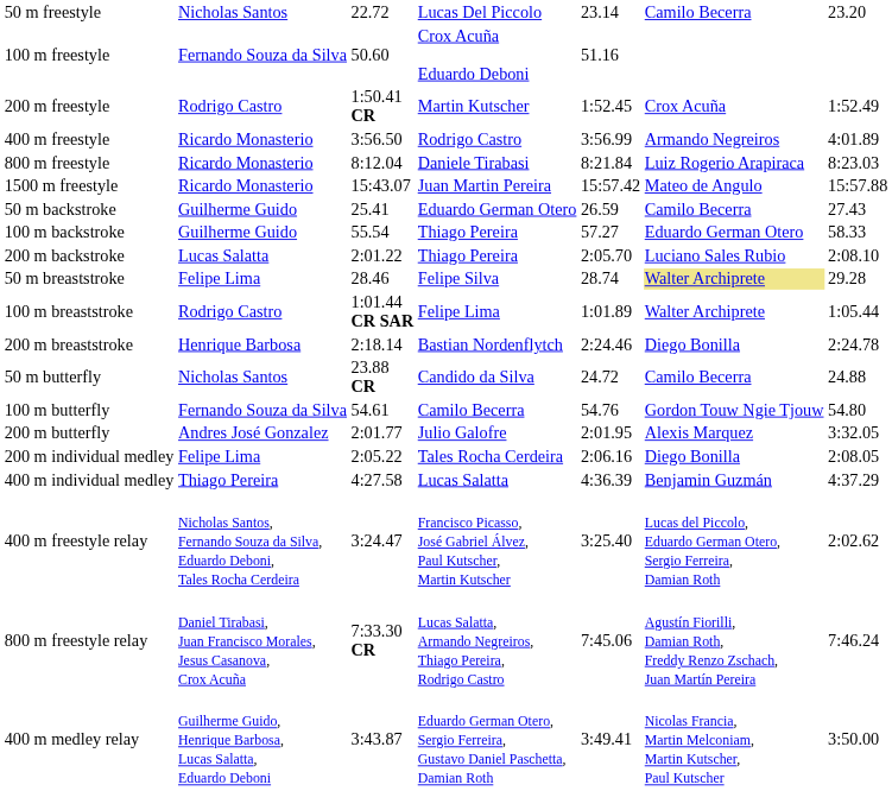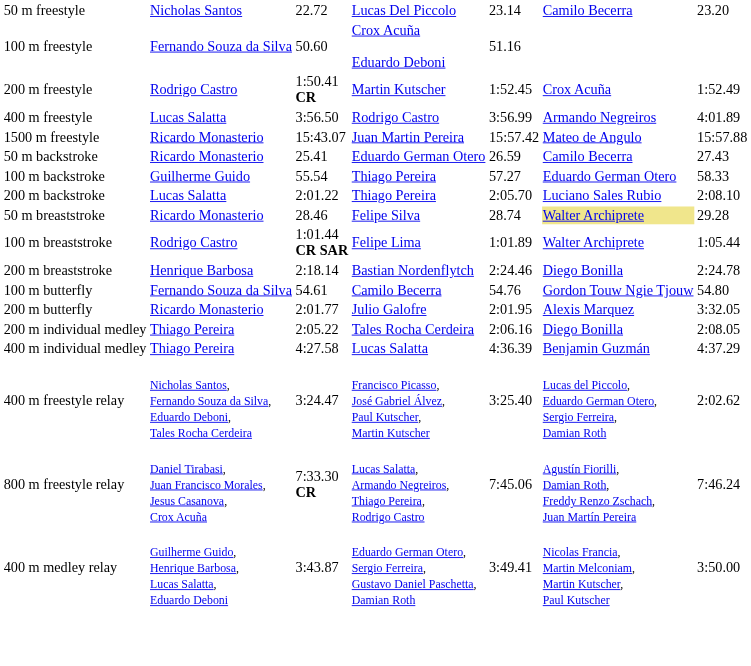 <table>
 <tr>
 <td>50 m freestyle</td>
 <td><a href='#'>Nicholas Santos</a> <br> </td>
 <td>22.72</td>
 <td><a href='#'>Lucas Del Piccolo</a> <br> </td>
 <td>23.14</td>
 <td><a href='#'>Camilo Becerra</a> <br> </td>
 <td>23.20</td>
 </tr>
 <tr>
 <td>100 m freestyle</td>
 <td><a href='#'>Fernando Souza da Silva</a> <br> </td>
 <td>50.60</td>
 <td><a href='#'>Crox Acuña</a> <br>  <br> <a href='#'>Eduardo Deboni</a> <br> </td>
 <td>51.16</td>
 <td></td>
 <td></td>
 </tr>
 <tr>
 <td>200 m freestyle</td>
 <td><a href='#'>Rodrigo Castro</a> <br> </td>
 <td>1:50.41<br><strong>CR</strong></td>
 <td><a href='#'>Martin Kutscher</a> <br> </td>
 <td>1:52.45</td>
 <td><a href='#'>Crox Acuña</a> <br> </td>
 <td>1:52.49</td>
 </tr>
 <tr>
 <td>400 m freestyle</td>
-<td><a href='#'>Ricardo Monasterio</a> <br> </td>
+<td><a href='#'>Lucas Salatta</a> <br> </td>
 <td>3:56.50</td>
 <td><a href='#'>Rodrigo Castro</a> <br> </td>
 <td>3:56.99</td>
 <td><a href='#'>Armando Negreiros</a> <br> </td>
 <td>4:01.89</td>
-</tr>
-<tr>
-<td>800 m freestyle</td>
-<td><a href='#'>Ricardo Monasterio</a> <br> </td>
-<td>8:12.04</td>
-<td><a href='#'>Daniele Tirabasi</a> <br> </td>
-<td>8:21.84</td>
-<td><a href='#'>Luiz Rogerio Arapiraca</a> <br> </td>
-<td>8:23.03</td>
 </tr>
 <tr>
 <td>1500 m freestyle</td>
 <td><a href='#'>Ricardo Monasterio</a> <br> </td>
 <td>15:43.07</td>
 <td><a href='#'>Juan Martin Pereira</a> <br> </td>
 <td>15:57.42</td>
 <td><a href='#'>Mateo de Angulo</a> <br> </td>
 <td>15:57.88</td>
 </tr>
 <tr>
 <td>50 m backstroke</td>
-<td><a href='#'>Guilherme Guido</a> <br> </td>
+<td><a href='#'>Ricardo Monasterio</a> <br> </td>
 <td>25.41</td>
 <td><a href='#'>Eduardo German Otero</a> <br> </td>
 <td>26.59</td>
 <td><a href='#'>Camilo Becerra</a> <br> </td>
 <td>27.43</td>
 </tr>
 <tr>
 <td>100 m backstroke</td>
 <td><a href='#'>Guilherme Guido</a> <br> </td>
 <td>55.54</td>
 <td><a href='#'>Thiago Pereira</a> <br> </td>
 <td>57.27</td>
 <td><a href='#'>Eduardo German Otero</a> <br> </td>
 <td>58.33</td>
 </tr>
 <tr>
 <td>200 m backstroke</td>
 <td><a href='#'>Lucas Salatta</a> <br> </td>
 <td>2:01.22</td>
 <td><a href='#'>Thiago Pereira</a> <br> </td>
 <td>2:05.70</td>
 <td><a href='#'>Luciano Sales Rubio</a> <br> </td>
 <td>2:08.10</td>
 </tr>
 <tr>
 <td>50 m breaststroke</td>
-<td><a href='#'>Felipe Lima</a> <br> </td>
+<td><a href='#'>Ricardo Monasterio</a> <br> </td>
 <td>28.46</td>
 <td><a href='#'>Felipe Silva</a> <br> </td>
 <td>28.74</td>
 <td style="background: khaki;"><a href='#'>Walter Archiprete</a> <br> </td>
 <td>29.28</td>
 </tr>
 <tr>
 <td>100 m breaststroke</td>
 <td><a href='#'>Rodrigo Castro</a> <br> </td>
 <td>1:01.44<br><strong>CR</strong> <strong>SAR</strong></td>
 <td><a href='#'>Felipe Lima</a> <br> </td>
 <td>1:01.89</td>
 <td><a href='#'>Walter Archiprete</a> <br> </td>
 <td>1:05.44</td>
 </tr>
 <tr>
 <td>200 m breaststroke</td>
 <td><a href='#'>Henrique Barbosa</a> <br> </td>
 <td>2:18.14</td>
 <td><a href='#'>Bastian Nordenflytch</a> <br> </td>
 <td>2:24.46</td>
 <td><a href='#'>Diego Bonilla</a> <br> </td>
 <td>2:24.78</td>
 </tr>
 <tr>
-<td>50 m butterfly</td>
-<td><a href='#'>Nicholas Santos</a> <br> </td>
-<td>23.88<br><strong>CR</strong></td>
-<td><a href='#'>Candido da Silva</a> <br> </td>
-<td>24.72</td>
-<td><a href='#'>Camilo Becerra</a> <br> </td>
-<td>24.88</td>
-</tr>
-<tr>
 <td>100 m butterfly</td>
 <td><a href='#'>Fernando Souza da Silva</a> <br> </td>
 <td>54.61</td>
 <td><a href='#'>Camilo Becerra</a> <br> </td>
 <td>54.76</td>
 <td><a href='#'>Gordon Touw Ngie Tjouw</a> <br> </td>
 <td>54.80</td>
 </tr>
 <tr>
 <td>200 m butterfly</td>
-<td><a href='#'>Andres José Gonzalez</a> <br> </td>
+<td><a href='#'>Ricardo Monasterio</a> <br> </td>
 <td>2:01.77</td>
 <td><a href='#'>Julio Galofre</a> <br> </td>
 <td>2:01.95</td>
 <td><a href='#'>Alexis Marquez</a> <br> </td>
 <td>3:32.05</td>
 </tr>
 <tr>
 <td>200 m individual medley</td>
-<td><a href='#'>Felipe Lima</a> <br> </td>
+<td><a href='#'>Thiago Pereira</a> <br> </td>
 <td>2:05.22</td>
 <td><a href='#'>Tales Rocha Cerdeira</a> <br> </td>
 <td>2:06.16</td>
 <td><a href='#'>Diego Bonilla</a> <br> </td>
 <td>2:08.05</td>
 </tr>
 <tr>
 <td>400 m individual medley</td>
 <td><a href='#'>Thiago Pereira</a> <br> </td>
 <td>4:27.58</td>
 <td><a href='#'>Lucas Salatta</a> <br> </td>
 <td>4:36.39</td>
 <td><a href='#'>Benjamin Guzmán</a> <br> </td>
 <td>4:37.29</td>
 </tr>
 <tr>
 <td>400 m freestyle relay</td>
 <td> <br><small> <a href='#'>Nicholas Santos</a>, <br> <a href='#'>Fernando Souza da Silva</a>, <br> <a href='#'>Eduardo Deboni</a>, <br> <a href='#'>Tales Rocha Cerdeira</a> </small></td>
 <td>3:24.47</td>
 <td> <br><small> <a href='#'>Francisco Picasso</a>, <br> <a href='#'>José Gabriel Álvez</a>, <br> <a href='#'>Paul Kutscher</a>, <br> <a href='#'>Martin Kutscher</a> </small></td>
 <td>3:25.40</td>
 <td> <br><small> <a href='#'>Lucas del Piccolo</a>, <br> <a href='#'>Eduardo German Otero</a>, <br> <a href='#'>Sergio Ferreira</a>, <br> <a href='#'>Damian Roth</a> </small></td>
 <td>2:02.62</td>
 </tr>
 <tr>
 <td>800 m freestyle relay</td>
 <td> <br><small>  <a href='#'>Daniel Tirabasi</a>, <br> <a href='#'>Juan Francisco Morales</a>, <br> <a href='#'>Jesus Casanova</a>, <br> <a href='#'>Crox Acuña</a> </small></td>
 <td>7:33.30<br><strong>CR</strong></td>
 <td> <br><small> <a href='#'>Lucas Salatta</a>, <br> <a href='#'>Armando Negreiros</a>, <br> <a href='#'>Thiago Pereira</a>, <br> <a href='#'>Rodrigo Castro</a> </small></td>
 <td>7:45.06</td>
 <td> <br><small> <a href='#'>Agustín Fiorilli</a>, <br> <a href='#'>Damian Roth</a>, <br> <a href='#'>Freddy Renzo Zschach</a>, <br> <a href='#'>Juan Martín Pereira</a> </small></td>
 <td>7:46.24</td>
 </tr>
 <tr>
 <td>400 m medley relay</td>
 <td> <br><small> <a href='#'>Guilherme Guido</a>, <br> <a href='#'>Henrique Barbosa</a>, <br> <a href='#'>Lucas Salatta</a>, <br> <a href='#'>Eduardo Deboni</a> </small></td>
 <td>3:43.87</td>
 <td> <br><small> <a href='#'>Eduardo German Otero</a>, <br> <a href='#'>Sergio Ferreira</a>, <br> <a href='#'>Gustavo Daniel Paschetta</a>, <br> <a href='#'>Damian Roth</a> </small></td>
 <td>3:49.41</td>
 <td> <br><small> <a href='#'>Nicolas Francia</a>, <br> <a href='#'>Martin Melconiam</a>, <br> <a href='#'>Martin Kutscher</a>, <br> <a href='#'>Paul Kutscher</a> </small></td>
 <td>3:50.00</td>
 </tr>
 </table>
